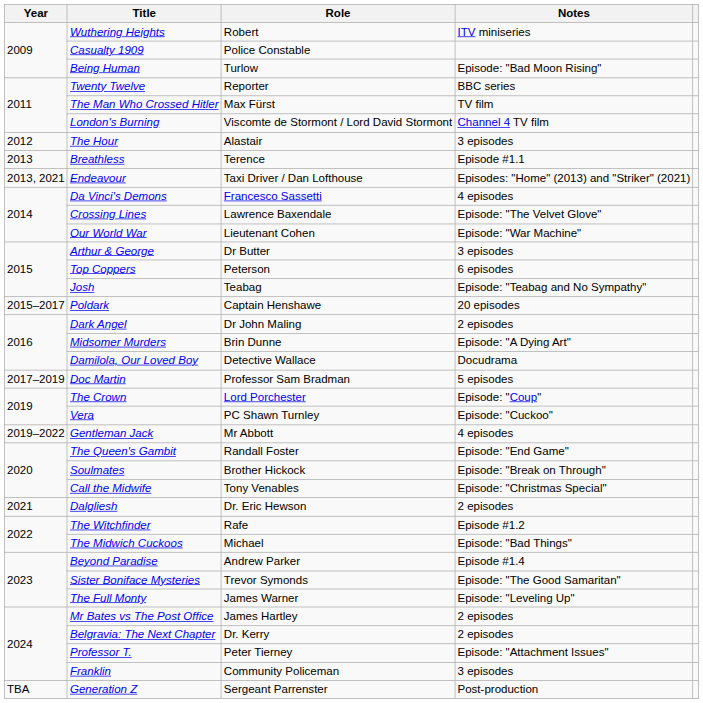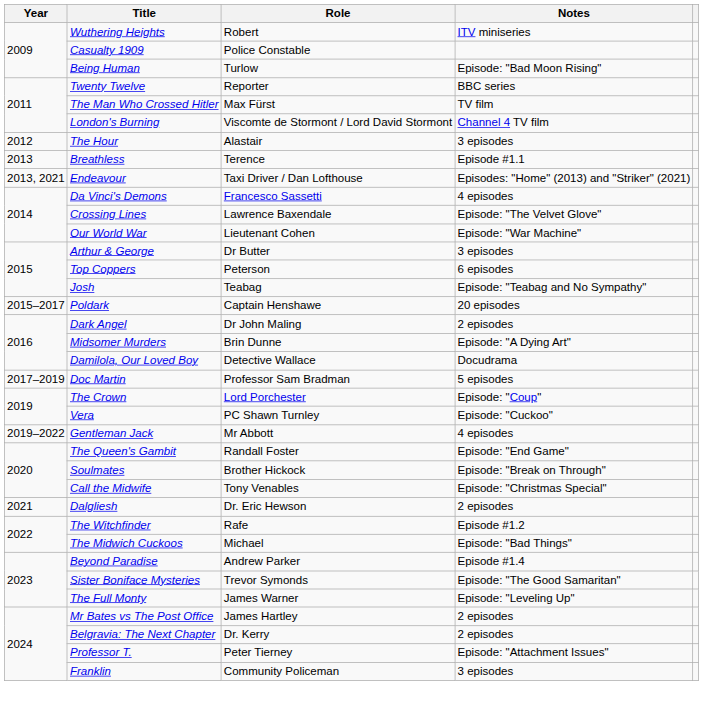 <table class="wikitable sortable">
 <tr>
 <th>Year</th>
 <th>Title</th>
 <th>Role</th>
 <th class="unsortable">Notes</th>
 <th class="unsortable"></th>
 </tr>
 <tr>
 <td rowspan="3">2009</td>
 <td><a href='#'><em>Wuthering Heights</em></a></td>
 <td>Robert</td>
 <td><a href='#'>ITV</a> miniseries</td>
 <td></td>
 </tr>
 <tr>
 <td><a href='#'><em>Casualty 1909</em></a></td>
 <td>Police Constable</td>
 <td></td>
 <td></td>
 </tr>
 <tr>
 <td><a href='#'><em>Being Human</em></a></td>
 <td>Turlow</td>
 <td>Episode: "Bad Moon Rising"</td>
 <td></td>
 </tr>
 <tr>
 <td rowspan="3">2011</td>
 <td><em><a href='#'>Twenty Twelve</a></em></td>
 <td>Reporter</td>
 <td>BBC series</td>
 <td></td>
 </tr>
 <tr>
 <td><em><a href='#'>The Man Who Crossed Hitler</a></em></td>
 <td>Max Fürst</td>
 <td>TV film</td>
 <td></td>
 </tr>
 <tr>
 <td><a href='#'><em>London's Burning</em></a></td>
 <td>Viscomte de Stormont / Lord David Stormont</td>
 <td><a href='#'>Channel 4</a> TV film</td>
 <td></td>
 </tr>
 <tr>
 <td>2012</td>
 <td><em><a href='#'>The Hour</a></em></td>
 <td>Alastair</td>
 <td>3 episodes</td>
 <td></td>
 </tr>
 <tr>
 <td>2013</td>
 <td><a href='#'><em>Breathless</em></a></td>
 <td>Terence</td>
 <td>Episode #1.1</td>
 <td></td>
 </tr>
 <tr>
 <td>2013, 2021</td>
 <td><a href='#'><em>Endeavour</em></a></td>
 <td>Taxi Driver / Dan Lofthouse</td>
 <td>Episodes: "Home" (2013) and "Striker" (2021)</td>
 <td></td>
 </tr>
 <tr>
 <td rowspan="3">2014</td>
 <td><em><a href='#'>Da Vinci's Demons</a></em></td>
 <td><a href='#'>Francesco Sassetti</a></td>
 <td>4 episodes</td>
 <td></td>
 </tr>
 <tr>
 <td><em><a href='#'>Crossing Lines</a></em></td>
 <td>Lawrence Baxendale</td>
 <td>Episode: "The Velvet Glove"</td>
 <td></td>
 </tr>
 <tr>
 <td><em><a href='#'>Our World War</a></em></td>
 <td>Lieutenant Cohen</td>
 <td>Episode: "War Machine"</td>
 <td></td>
 </tr>
 <tr>
 <td rowspan="3">2015</td>
 <td><em><a href='#'>Arthur & George</a></em></td>
 <td>Dr Butter</td>
 <td>3 episodes</td>
 <td></td>
 </tr>
 <tr>
 <td><em><a href='#'>Top Coppers</a></em></td>
 <td>Peterson</td>
 <td>6 episodes</td>
 <td></td>
 </tr>
 <tr>
 <td><em><a href='#'>Josh</a></em></td>
 <td>Teabag</td>
 <td>Episode: "Teabag and No Sympathy"</td>
 <td></td>
 </tr>
 <tr>
 <td>2015–2017</td>
 <td><em><a href='#'>Poldark</a></em></td>
 <td>Captain Henshawe</td>
 <td>20 episodes</td>
 <td></td>
 </tr>
 <tr>
 <td rowspan="3">2016</td>
 <td><em><a href='#'>Dark Angel</a></em></td>
 <td>Dr John Maling</td>
 <td>2 episodes</td>
 <td></td>
 </tr>
 <tr>
 <td><em><a href='#'>Midsomer Murders</a></em></td>
 <td>Brin Dunne</td>
 <td>Episode: "A Dying Art"</td>
 <td></td>
 </tr>
 <tr>
 <td><em><a href='#'>Damilola, Our Loved Boy</a></em></td>
 <td>Detective Wallace</td>
 <td>Docudrama</td>
 <td></td>
 </tr>
 <tr>
 <td>2017–2019</td>
 <td><em><a href='#'>Doc Martin</a></em></td>
 <td>Professor Sam Bradman</td>
 <td>5 episodes</td>
 <td></td>
 </tr>
 <tr>
 <td rowspan="2">2019</td>
 <td><em><a href='#'>The Crown</a></em></td>
 <td><a href='#'>Lord Porchester</a></td>
 <td>Episode: "<a href='#'>Coup</a>"</td>
 <td></td>
 </tr>
 <tr>
 <td><em><a href='#'>Vera</a></em></td>
 <td>PC Shawn Turnley</td>
 <td>Episode: "Cuckoo"</td>
 <td></td>
 </tr>
 <tr>
 <td>2019–2022</td>
 <td><em><a href='#'>Gentleman Jack</a></em></td>
 <td>Mr Abbott</td>
 <td>4 episodes</td>
 <td></td>
 </tr>
 <tr>
 <td rowspan="3">2020</td>
 <td><em><a href='#'>The Queen's Gambit</a></em></td>
 <td>Randall Foster</td>
 <td>Episode: "End Game"</td>
 <td></td>
 </tr>
 <tr>
 <td><em><a href='#'>Soulmates</a></em></td>
 <td>Brother Hickock</td>
 <td>Episode: "Break on Through"</td>
 <td></td>
 </tr>
 <tr>
 <td><em><a href='#'>Call the Midwife</a></em></td>
 <td>Tony Venables</td>
 <td>Episode: "Christmas Special"</td>
 <td></td>
 </tr>
 <tr>
 <td>2021</td>
 <td><em><a href='#'>Dalgliesh</a></em></td>
 <td>Dr. Eric Hewson</td>
 <td>2 episodes</td>
 <td></td>
 </tr>
 <tr>
 <td rowspan="2">2022</td>
 <td><em><a href='#'>The Witchfinder</a></em></td>
 <td>Rafe</td>
 <td>Episode #1.2</td>
 </tr>
 <tr>
 <td><em><a href='#'>The Midwich Cuckoos</a></em></td>
 <td>Michael</td>
 <td>Episode: "Bad Things"</td>
 <td></td>
 </tr>
 <tr>
 <td rowspan="3">2023</td>
 <td><em><a href='#'>Beyond Paradise</a></em></td>
 <td>Andrew Parker</td>
 <td>Episode #1.4</td>
 <td></td>
 </tr>
 <tr>
 <td><em><a href='#'>Sister Boniface Mysteries</a></em></td>
 <td>Trevor Symonds</td>
 <td>Episode: "The Good Samaritan"</td>
 <td></td>
 </tr>
 <tr>
 <td><em><a href='#'>The Full Monty</a></em></td>
 <td>James Warner</td>
 <td>Episode: "Leveling Up"</td>
 <td></td>
 </tr>
 <tr>
 <td rowspan="4">2024</td>
 <td><em><a href='#'>Mr Bates vs The Post Office</a></em></td>
 <td>James Hartley</td>
 <td>2 episodes</td>
 <td></td>
 </tr>
 <tr>
 <td><em><a href='#'>Belgravia: The Next Chapter</a></em></td>
 <td>Dr. Kerry</td>
 <td>2 episodes</td>
 <td></td>
 </tr>
 <tr>
 <td><em><a href='#'>Professor T.</a></em></td>
 <td>Peter Tierney</td>
 <td>Episode: "Attachment Issues"</td>
 <td></td>
 </tr>
 <tr>
 <td><em><a href='#'>Franklin</a></em></td>
 <td>Community Policeman</td>
 <td>3 episodes</td>
 <td></td>
 </tr>
-<tr>
-<td>TBA</td>
-<td><em><a href='#'>Generation Z</a></em></td>
-<td>Sergeant Parrenster</td>
-<td>Post-production</td>
-<td></td>
-</tr>
 </table>
